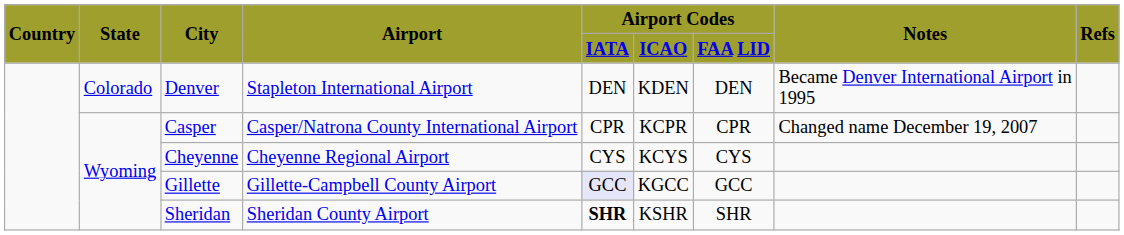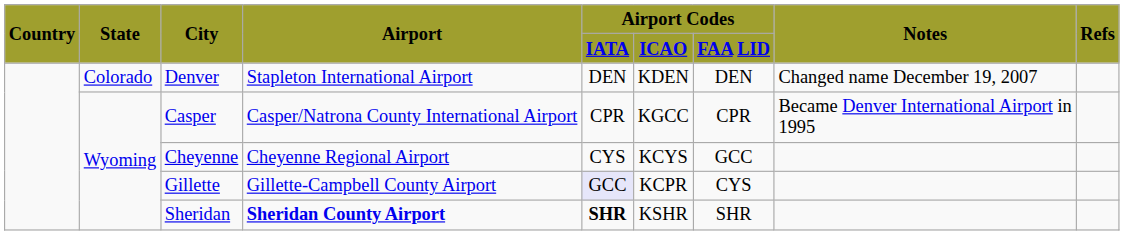 <table class="sortable wikitable">
 <tr>
 <th style="background:#9f9f2e; color:black;" rowspan="2">Country</th>
 <th style="background:#9f9f2e; color:black;" rowspan="2">State</th>
 <th style="background:#9f9f2e; color:black;" rowspan="2">City</th>
 <th style="background:#9f9f2e; color:black;" rowspan="2">Airport</th>
 <th style="background:#9f9f2e; color:black;" colspan="3">Airport Codes</th>
 <th style="background:#9f9f2e; color:black;" rowspan="2">Notes</th>
 <th style="background:#9f9f2e; color:black;" rowspan="2"class="unsortable">Refs</th>
 </tr>
 <tr>
 <th style="background:#9f9f2e; color:black;"><a href='#'>IATA</a></th>
 <th style="background:#9f9f2e; color:black;"><a href='#'>ICAO</a></th>
 <th style="background:#9f9f2e; color:black;"><a href='#'>FAA</a> <a href='#'>LID</a></th>
 </tr>
 <tr>
 <td rowspan="5"></td>
 <td><a href='#'>Colorado</a></td>
 <td><a href='#'>Denver</a></td>
 <td><a href='#'>Stapleton International Airport</a></td>
 <td align=center>DEN</td>
 <td align=center>KDEN</td>
 <td align=center>DEN</td>
-<td>Became <a href='#'>Denver International Airport</a> in <br> 1995</td>
+<td>Changed name December 19, 2007</td>
 <td align=center></td>
 </tr>
 <tr>
 <td rowspan="4"><a href='#'>Wyoming</a></td>
 <td><a href='#'>Casper</a></td>
 <td><a href='#'>Casper/Natrona County International Airport</a></td>
 <td align=center>CPR</td>
-<td align=center>KCPR</td>
+<td align=center>KGCC</td>
 <td align=center>CPR</td>
-<td>Changed name December 19, 2007</td>
+<td>Became <a href='#'>Denver International Airport</a> in <br> 1995</td>
 <td align="center"></td>
 </tr>
 <tr>
 <td><a href='#'>Cheyenne</a></td>
 <td><a href='#'>Cheyenne Regional Airport</a></td>
 <td align=center>CYS</td>
 <td align=center>KCYS</td>
-<td align=center>CYS</td>
+<td align=center>GCC</td>
 <td></td>
 <td align=center></td>
 </tr>
 <tr>
 <td><a href='#'>Gillette</a></td>
 <td><a href='#'>Gillette-Campbell County Airport</a></td>
 <td align=center style="background: lavender;">GCC</td>
-<td align=center>KGCC</td>
-<td align=center>GCC</td>
+<td align=center>KCPR</td>
+<td align=center>CYS</td>
 <td></td>
 <td align=center></td>
 </tr>
 <tr>
 <td><a href='#'>Sheridan</a></td>
-<td><a href='#'>Sheridan County Airport</a></td>
+<td><strong><a href='#'>Sheridan County Airport</a></strong></td>
 <td align=center><strong>SHR</strong></td>
 <td align=center>KSHR</td>
 <td align=center>SHR</td>
 <td></td>
 <td align=center></td>
 </tr>
 </table>
